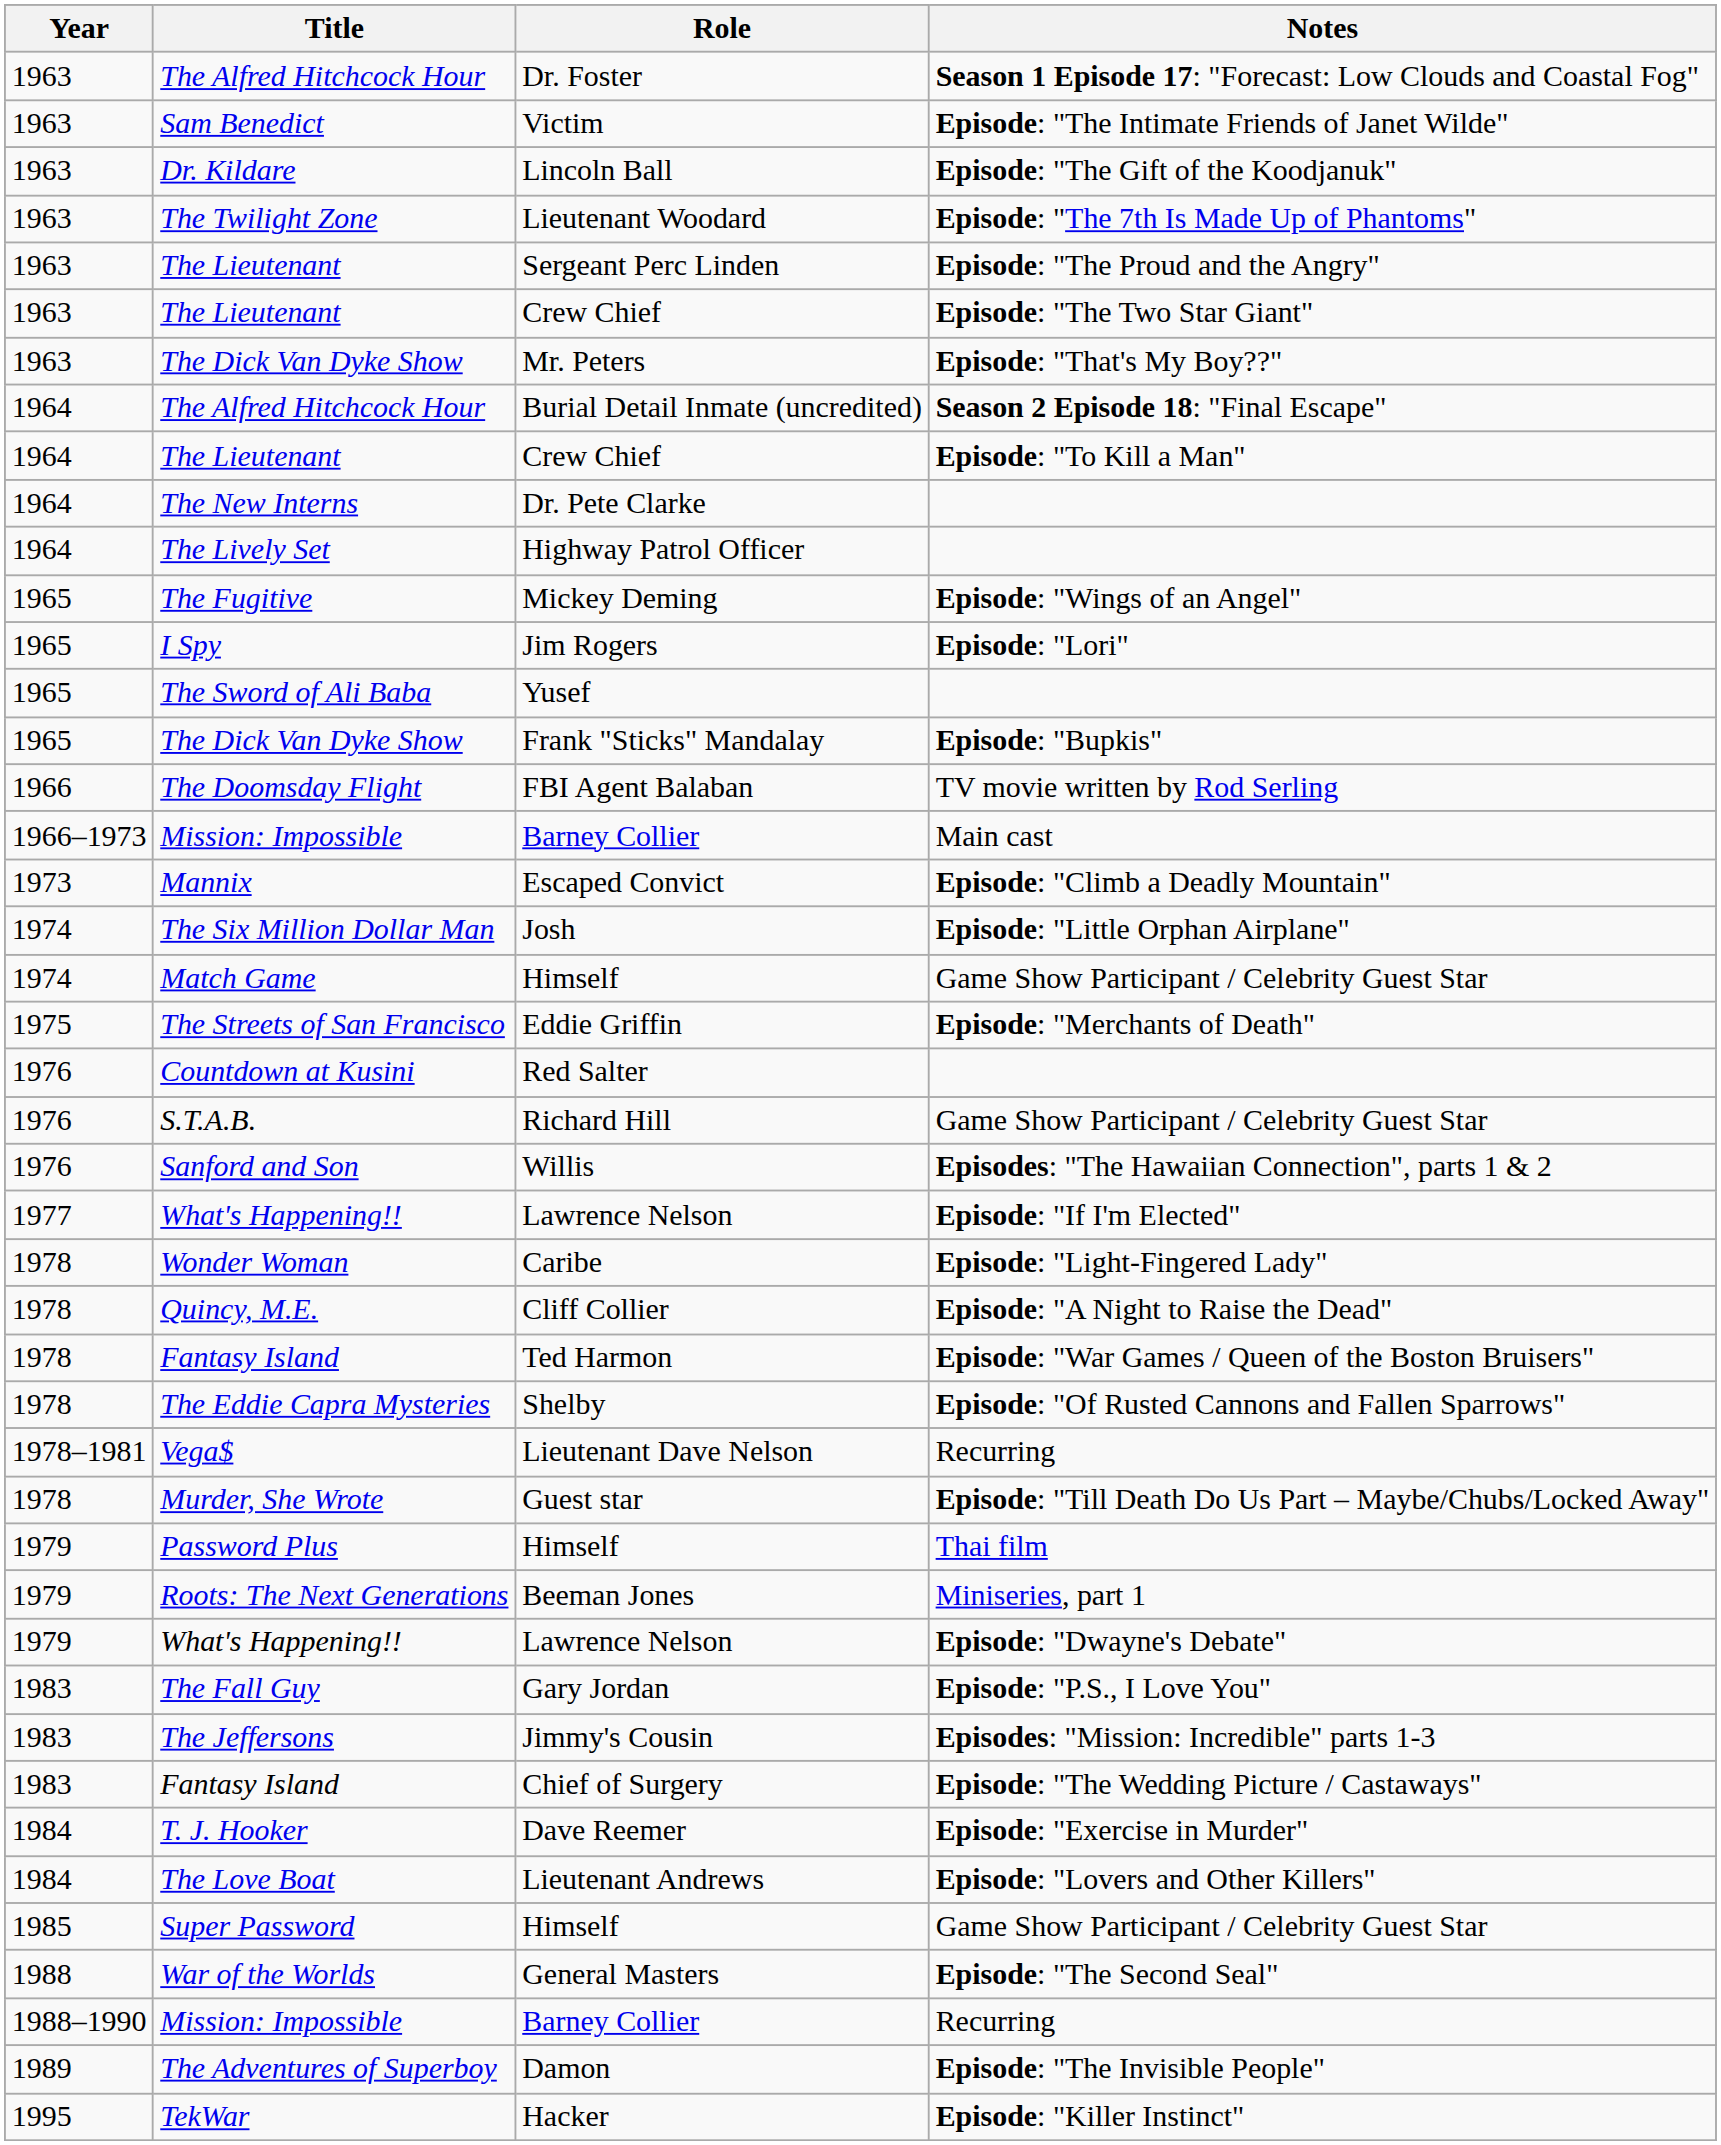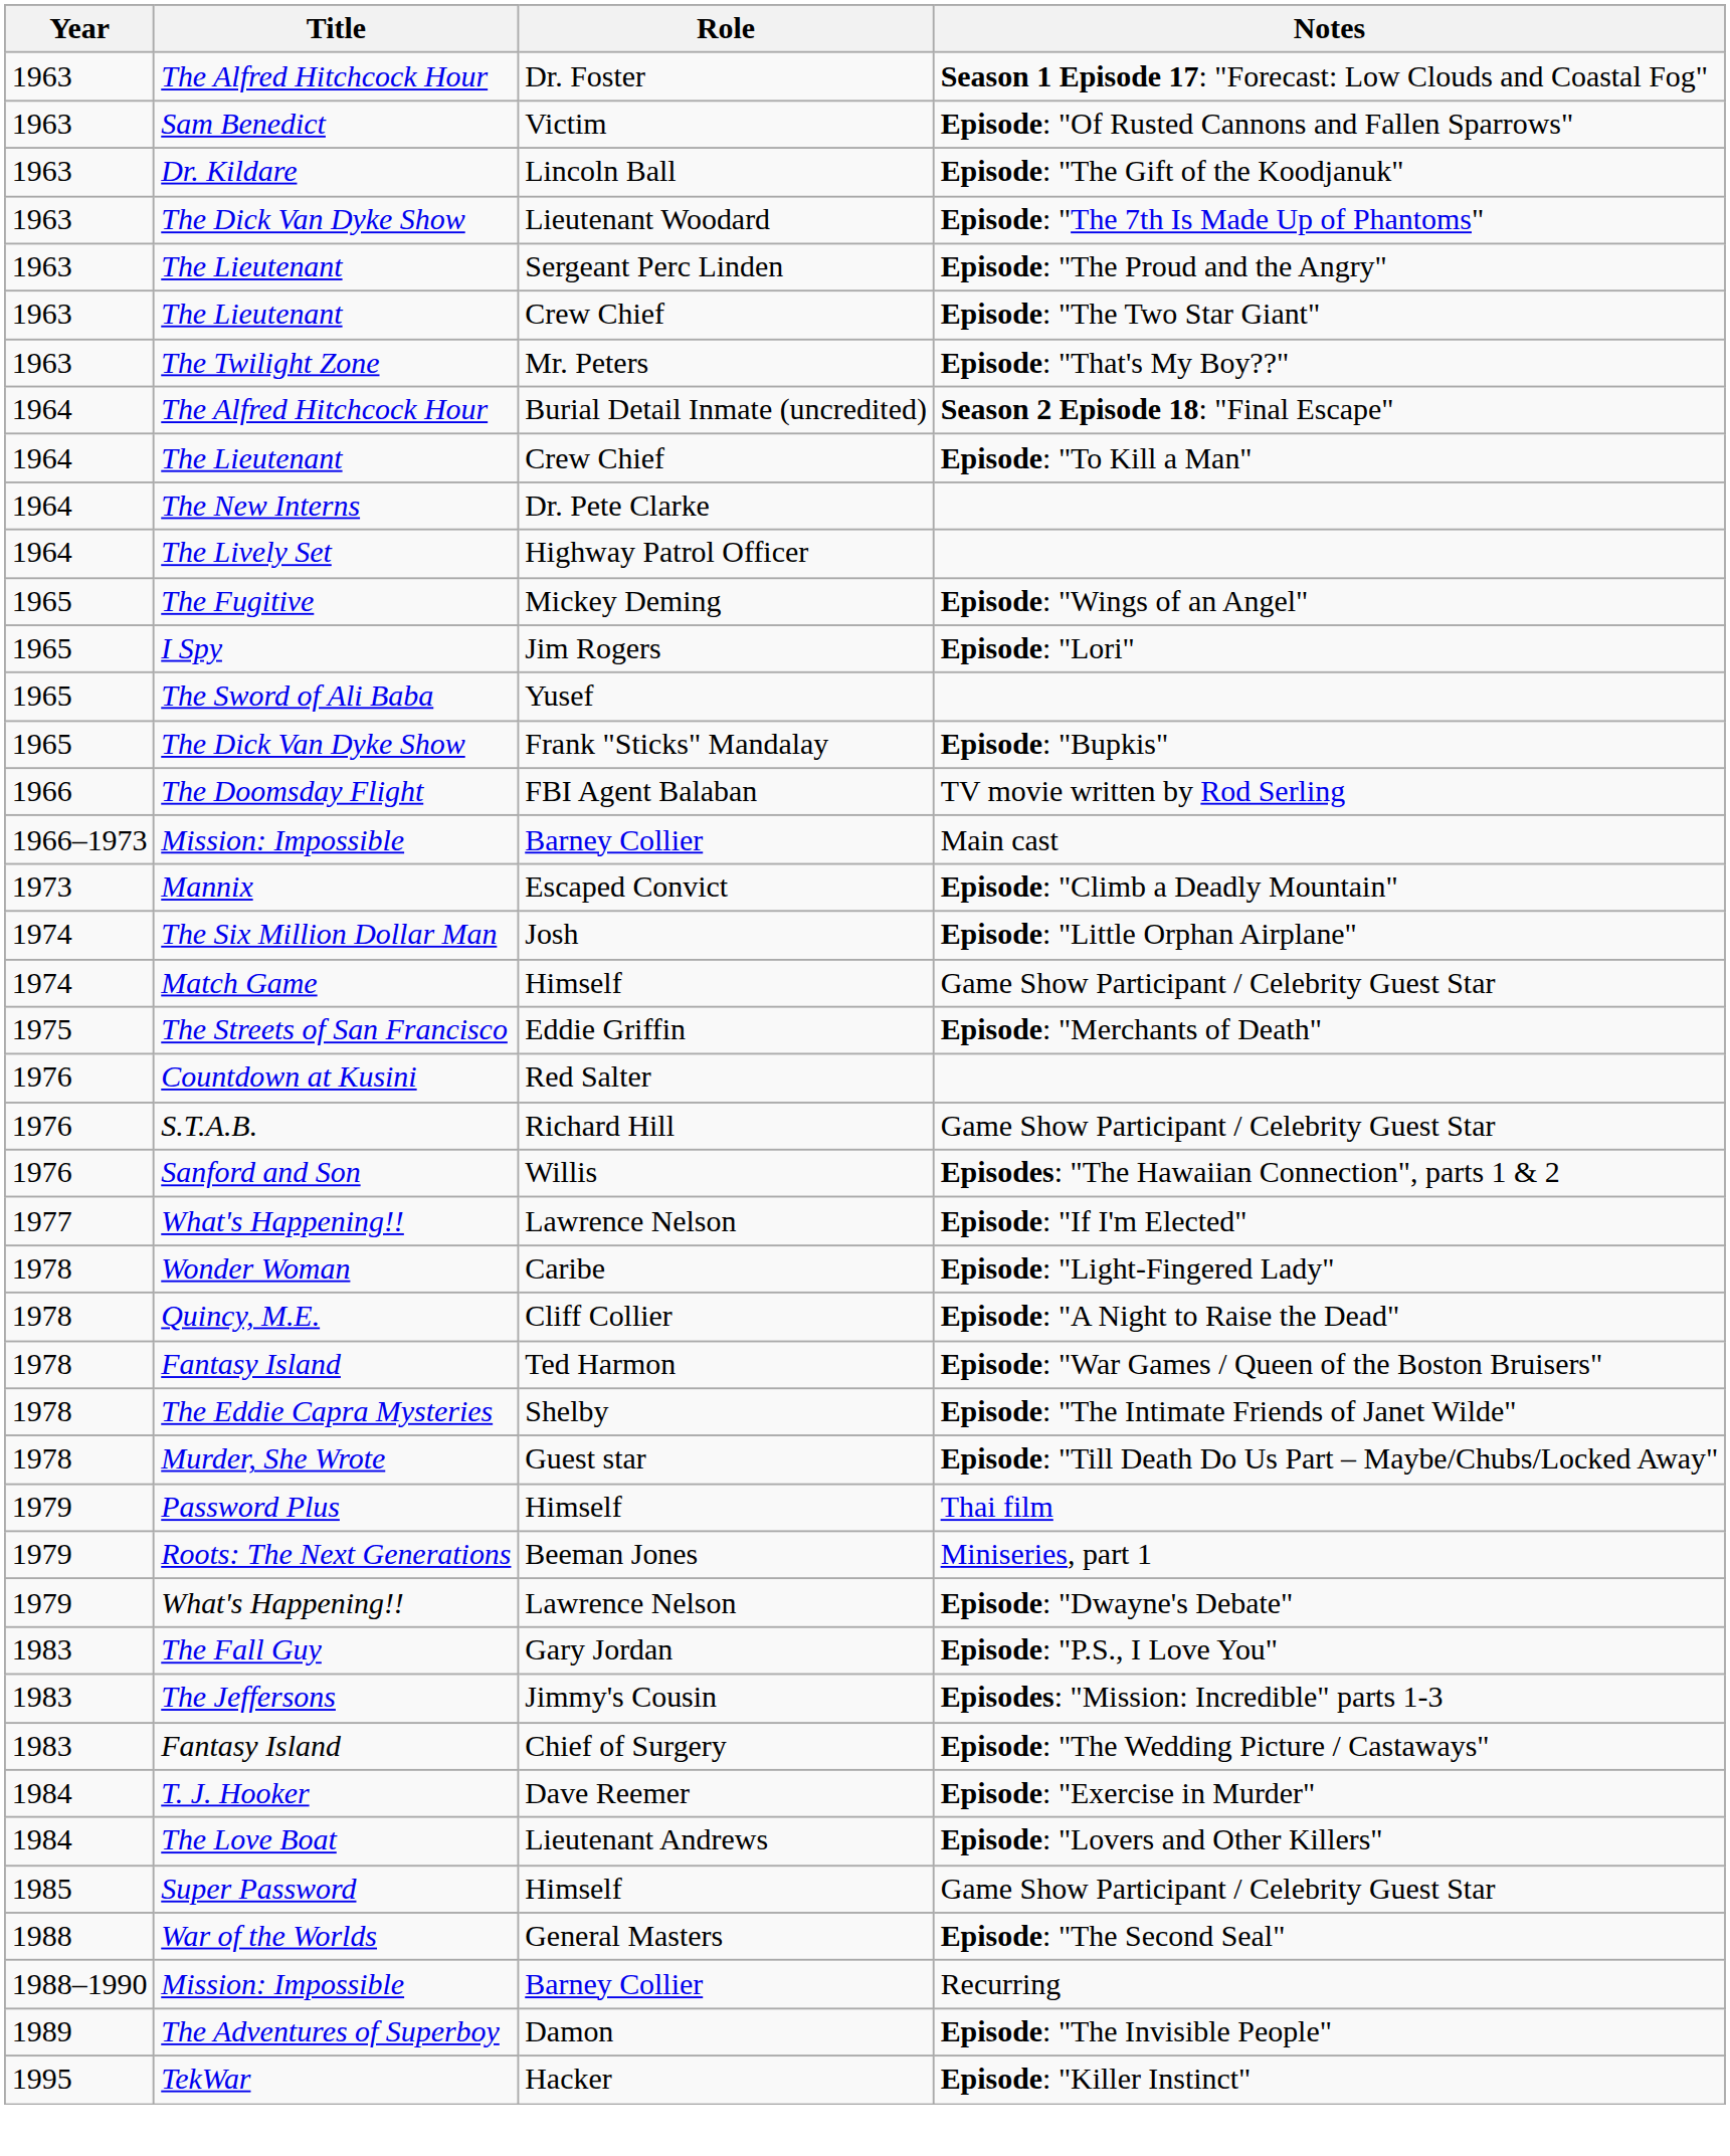 <table class="wikitable sortable">
 <tr>
 <th>Year</th>
 <th>Title</th>
 <th>Role</th>
 <th class="unsortable">Notes</th>
 </tr>
 <tr>
 <td>1963</td>
 <td><em><a href='#'>The Alfred Hitchcock Hour</a></em></td>
 <td>Dr. Foster</td>
 <td><strong>Season 1 Episode 17</strong>: "Forecast: Low Clouds and Coastal Fog"</td>
 </tr>
 <tr>
 <td>1963</td>
 <td><em><a href='#'>Sam Benedict</a></em></td>
 <td>Victim</td>
-<td><strong>Episode</strong>: "The Intimate Friends of Janet Wilde"</td>
+<td><strong>Episode</strong>: "Of Rusted Cannons and Fallen Sparrows"</td>
 </tr>
 <tr>
 <td>1963</td>
 <td><em><a href='#'>Dr. Kildare</a></em></td>
 <td>Lincoln Ball</td>
 <td><strong>Episode</strong>: "The Gift of the Koodjanuk"</td>
 </tr>
 <tr>
 <td>1963</td>
-<td><em><a href='#'>The Twilight Zone</a></em></td>
+<td><em><a href='#'>The Dick Van Dyke Show</a></em></td>
 <td>Lieutenant Woodard</td>
 <td><strong>Episode</strong>: "<a href='#'>The 7th Is Made Up of Phantoms</a>"</td>
 </tr>
 <tr>
 <td>1963</td>
 <td><em><a href='#'>The Lieutenant</a></em></td>
 <td>Sergeant Perc Linden</td>
 <td><strong>Episode</strong>: "The Proud and the Angry"</td>
 </tr>
 <tr>
 <td>1963</td>
 <td><em><a href='#'>The Lieutenant</a></em></td>
 <td>Crew Chief</td>
 <td><strong>Episode</strong>: "The Two Star Giant"</td>
 </tr>
 <tr>
 <td>1963</td>
-<td><em><a href='#'>The Dick Van Dyke Show</a></em></td>
+<td><em><a href='#'>The Twilight Zone</a></em></td>
 <td>Mr. Peters</td>
 <td><strong>Episode</strong>: "That's My Boy??"</td>
 </tr>
 <tr>
 <td>1964</td>
 <td><em><a href='#'>The Alfred Hitchcock Hour</a></em></td>
 <td>Burial Detail Inmate (uncredited)</td>
 <td><strong>Season 2 Episode 18</strong>: "Final Escape"</td>
 </tr>
 <tr>
 <td>1964</td>
 <td><em><a href='#'>The Lieutenant</a></em></td>
 <td>Crew Chief</td>
 <td><strong>Episode</strong>: "To Kill a Man"</td>
 </tr>
 <tr>
 <td>1964</td>
 <td><em><a href='#'>The New Interns</a></em></td>
 <td>Dr. Pete Clarke</td>
 <td></td>
 </tr>
 <tr>
 <td>1964</td>
 <td><em><a href='#'>The Lively Set</a></em></td>
 <td>Highway Patrol Officer</td>
 <td></td>
 </tr>
 <tr>
 <td>1965</td>
 <td><em><a href='#'>The Fugitive</a></em></td>
 <td>Mickey Deming</td>
 <td><strong>Episode</strong>: "Wings of an Angel"</td>
 </tr>
 <tr>
 <td>1965</td>
 <td><em><a href='#'>I Spy</a></em></td>
 <td>Jim Rogers</td>
 <td><strong>Episode</strong>: "Lori"</td>
 </tr>
 <tr>
 <td>1965</td>
 <td><em><a href='#'>The Sword of Ali Baba</a></em></td>
 <td>Yusef</td>
 <td></td>
 </tr>
 <tr>
 <td>1965</td>
 <td><em><a href='#'>The Dick Van Dyke Show</a></em></td>
 <td>Frank "Sticks" Mandalay</td>
 <td><strong>Episode</strong>: "Bupkis"</td>
 </tr>
 <tr>
 <td>1966</td>
 <td><em><a href='#'>The Doomsday Flight</a></em></td>
 <td>FBI Agent Balaban</td>
 <td>TV movie written by <a href='#'>Rod Serling</a></td>
 </tr>
 <tr>
 <td>1966–1973</td>
 <td><em><a href='#'>Mission: Impossible</a></em></td>
 <td><a href='#'>Barney Collier</a></td>
 <td>Main cast</td>
 </tr>
 <tr>
 <td>1973</td>
 <td><em><a href='#'>Mannix</a></em></td>
 <td>Escaped Convict</td>
 <td><strong>Episode</strong>: "Climb a Deadly Mountain"</td>
 </tr>
 <tr>
 <td>1974</td>
 <td><em><a href='#'>The Six Million Dollar Man</a></em></td>
 <td>Josh</td>
 <td><strong>Episode</strong>: "Little Orphan Airplane"</td>
 </tr>
 <tr>
 <td>1974</td>
 <td><em><a href='#'>Match Game</a></em></td>
 <td>Himself</td>
 <td>Game Show Participant / Celebrity Guest Star</td>
 </tr>
 <tr>
 <td>1975</td>
 <td><em><a href='#'>The Streets of San Francisco</a></em></td>
 <td>Eddie Griffin</td>
 <td><strong>Episode</strong>: "Merchants of Death"</td>
 </tr>
 <tr>
 <td>1976</td>
 <td><em><a href='#'>Countdown at Kusini</a></em></td>
 <td>Red Salter</td>
 <td></td>
 </tr>
 <tr>
 <td>1976</td>
 <td><em>S.T.A.B.</em></td>
 <td>Richard Hill</td>
 <td>Game Show Participant / Celebrity Guest Star</td>
 </tr>
 <tr>
 <td>1976</td>
 <td><em><a href='#'>Sanford and Son</a></em></td>
 <td>Willis</td>
 <td><strong>Episodes</strong>: "The Hawaiian Connection", parts 1 & 2</td>
 </tr>
 <tr>
 <td>1977</td>
 <td><em><a href='#'>What's Happening!!</a></em></td>
 <td>Lawrence Nelson</td>
 <td><strong>Episode</strong>: "If I'm Elected"</td>
 </tr>
 <tr>
 <td>1978</td>
 <td><em><a href='#'>Wonder Woman</a></em></td>
 <td>Caribe</td>
 <td><strong>Episode</strong>: "Light-Fingered Lady"</td>
 </tr>
 <tr>
 <td>1978</td>
 <td><em><a href='#'>Quincy, M.E.</a></em></td>
 <td>Cliff Collier</td>
 <td><strong>Episode</strong>: "A Night to Raise the Dead"</td>
 </tr>
 <tr>
 <td>1978</td>
 <td><em><a href='#'>Fantasy Island</a></em></td>
 <td>Ted Harmon</td>
 <td><strong>Episode</strong>: "War Games / Queen of the Boston Bruisers"</td>
 </tr>
 <tr>
 <td>1978</td>
 <td><em><a href='#'>The Eddie Capra Mysteries</a></em></td>
 <td>Shelby</td>
-<td><strong>Episode</strong>: "Of Rusted Cannons and Fallen Sparrows"</td>
-</tr>
-<tr>
-<td>1978–1981</td>
-<td><em><a href='#'>Vega$</a></em></td>
-<td>Lieutenant Dave Nelson</td>
-<td>Recurring</td>
+<td><strong>Episode</strong>: "The Intimate Friends of Janet Wilde"</td>
 </tr>
 <tr>
 <td>1978</td>
 <td><em><a href='#'>Murder, She Wrote</a></em></td>
 <td>Guest star</td>
 <td><strong>Episode</strong>: "Till Death Do Us Part – Maybe/Chubs/Locked Away"</td>
 </tr>
 <tr>
 <td>1979</td>
 <td><em><a href='#'>Password Plus</a></em></td>
 <td>Himself</td>
 <td><a href='#'>Thai film</a></td>
 </tr>
 <tr>
 <td>1979</td>
 <td><em><a href='#'>Roots: The Next Generations</a></em></td>
 <td>Beeman Jones</td>
 <td><a href='#'>Miniseries</a>, part 1</td>
 </tr>
 <tr>
 <td>1979</td>
 <td><em>What's Happening!!</em></td>
 <td>Lawrence Nelson</td>
 <td><strong>Episode</strong>: "Dwayne's Debate"</td>
 </tr>
 <tr>
 <td>1983</td>
 <td><em><a href='#'>The Fall Guy</a></em></td>
 <td>Gary Jordan</td>
 <td><strong>Episode</strong>: "P.S., I Love You"</td>
 </tr>
 <tr>
 <td>1983</td>
 <td><em><a href='#'>The Jeffersons</a></em></td>
 <td>Jimmy's Cousin</td>
 <td><strong>Episodes</strong>: "Mission: Incredible" parts 1-3</td>
 </tr>
 <tr>
 <td>1983</td>
 <td><em>Fantasy Island</em></td>
 <td>Chief of Surgery</td>
 <td><strong>Episode</strong>: "The Wedding Picture / Castaways"</td>
 </tr>
 <tr>
 <td>1984</td>
 <td><em><a href='#'>T. J. Hooker</a></em></td>
 <td>Dave Reemer</td>
 <td><strong>Episode</strong>: "Exercise in Murder"</td>
 </tr>
 <tr>
 <td>1984</td>
 <td><em><a href='#'>The Love Boat</a></em></td>
 <td>Lieutenant Andrews</td>
 <td><strong>Episode</strong>: "Lovers and Other Killers"</td>
 </tr>
 <tr>
 <td>1985</td>
 <td><em><a href='#'>Super Password</a></em></td>
 <td>Himself</td>
 <td>Game Show Participant / Celebrity Guest Star</td>
 </tr>
 <tr>
 <td>1988</td>
 <td><em><a href='#'>War of the Worlds</a></em></td>
 <td>General Masters</td>
 <td><strong>Episode</strong>: "The Second Seal"</td>
 </tr>
 <tr>
 <td>1988–1990</td>
 <td><em><a href='#'>Mission: Impossible</a></em></td>
 <td><a href='#'>Barney Collier</a></td>
 <td>Recurring</td>
 </tr>
 <tr>
 <td>1989</td>
 <td><em><a href='#'>The Adventures of Superboy</a></em></td>
 <td>Damon</td>
 <td><strong>Episode</strong>: "The Invisible People"</td>
 </tr>
 <tr>
 <td>1995</td>
 <td><em><a href='#'>TekWar</a></em></td>
 <td>Hacker</td>
 <td><strong>Episode</strong>: "Killer Instinct"</td>
 </tr>
 <tr>
 </tr>
 </table>
